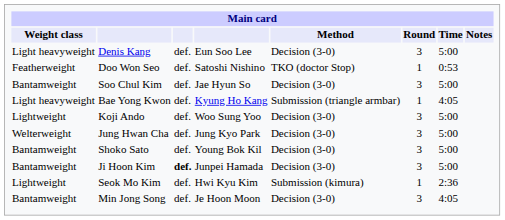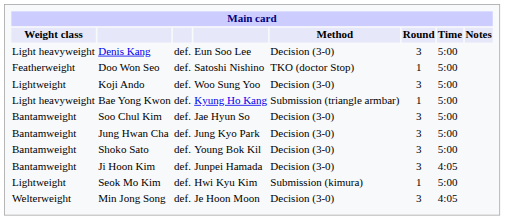 <table style="font-size: 84%; border: 1px solid darkgray; padding: 0.43em; background-color: #F8F9FA;">
 <tr>
 <th colspan="8" style="background-color: #ccf; color: #000080; text-align: center;">Main card</th>
 </tr>
 <tr>
 <th colspan="1" style="background-color: #E6E8FA; color: #000000; text-align: center;">Weight class</th>
 <th colspan="1" style="background-color: #E6E8FA; color: #000000; text-align: center;"></th>
 <th colspan="1" style="background-color: #E6E8FA; color: #000000; text-align: center;"></th>
 <th colspan="1" style="background-color: #E6E8FA; color: #000000; text-align: center;"></th>
 <th colspan="1" style="background-color: #E6E8FA; color: #000000; text-align: center;">Method</th>
 <th colspan="1" style="background-color: #E6E8FA; color: #000000; text-align: center;">Round</th>
 <th colspan="1" style="background-color: #E6E8FA; color: #000000; text-align: center;">Time</th>
 <th colspan="1" style="background-color: #E6E8FA; color: #000000; text-align: center;">Notes</th>
 </tr>
 <tr>
 <td>Light heavyweight</td>
 <td> <a href='#'>Denis Kang</a></td>
 <td>def.</td>
 <td> Eun Soo Lee</td>
 <td>Decision (3-0)</td>
 <td align="center">3</td>
 <td>5:00</td>
 <td></td>
 </tr>
 <tr>
 <td>Featherweight</td>
 <td> Doo Won Seo</td>
 <td>def.</td>
 <td> Satoshi Nishino</td>
 <td>TKO (doctor Stop)</td>
 <td align="center">1</td>
-<td>0:53</td>
+<td>5:00</td>
+<td></td>
+</tr>
+<tr>
+<td>Lightweight</td>
+<td> Koji Ando</td>
+<td>def.</td>
+<td> Woo Sung Yoo</td>
+<td>Decision (3-0)</td>
+<td align="center">3</td>
+<td>5:00</td>
+<td></td>
+</tr>
+<tr>
+<td>Light heavyweight</td>
+<td> Bae Yong Kwon</td>
+<td>def.</td>
+<td> <a href='#'>Kyung Ho Kang</a></td>
+<td>Submission (triangle armbar)</td>
+<td align="center">1</td>
+<td>5:00</td>
 <td></td>
 </tr>
 <tr>
 <td>Bantamweight</td>
 <td> Soo Chul Kim</td>
 <td>def.</td>
 <td> Jae Hyun So</td>
 <td>Decision (3-0)</td>
 <td align="center">3</td>
 <td>5:00</td>
 <td></td>
 </tr>
 <tr>
-<td>Light heavyweight</td>
-<td> Bae Yong Kwon</td>
-<td>def.</td>
-<td> <a href='#'>Kyung Ho Kang</a></td>
-<td>Submission (triangle armbar)</td>
-<td align="center">1</td>
-<td>4:05</td>
-<td></td>
-</tr>
-<tr>
-<td>Lightweight</td>
-<td> Koji Ando</td>
-<td>def.</td>
-<td> Woo Sung Yoo</td>
-<td>Decision (3-0)</td>
-<td align="center">3</td>
-<td>5:00</td>
-<td></td>
-</tr>
-<tr>
-<td>Welterweight</td>
+<td>Bantamweight</td>
 <td> Jung Hwan Cha</td>
 <td>def.</td>
 <td> Jung Kyo Park</td>
 <td>Decision (3-0)</td>
 <td align="center">3</td>
 <td>5:00</td>
 <td></td>
 </tr>
 <tr>
 <td>Bantamweight</td>
 <td> Shoko Sato</td>
 <td>def.</td>
 <td> Young Bok Kil</td>
 <td>Decision (3-0)</td>
 <td align="center">3</td>
 <td>5:00</td>
 <td></td>
 </tr>
 <tr>
 <td>Bantamweight</td>
 <td> Ji Hoon Kim</td>
-<td><strong>def.</strong></td>
+<td>def.</td>
 <td> Junpei Hamada</td>
 <td>Decision (3-0)</td>
 <td align="center">3</td>
-<td>5:00</td>
+<td>4:05</td>
 <td></td>
 </tr>
 <tr>
 <td>Lightweight</td>
 <td> Seok Mo Kim</td>
 <td>def.</td>
 <td> Hwi Kyu Kim</td>
 <td>Submission (kimura)</td>
 <td align="center">1</td>
-<td>2:36</td>
+<td>5:00</td>
 <td></td>
 </tr>
 <tr>
-<td>Bantamweight</td>
+<td>Welterweight</td>
 <td> Min Jong Song</td>
 <td>def.</td>
 <td> Je Hoon Moon</td>
 <td>Decision (3-0)</td>
 <td align=center>3</td>
 <td>4:05</td>
 <td></td>
 </tr>
 <tr>
 </tr>
 </table>
